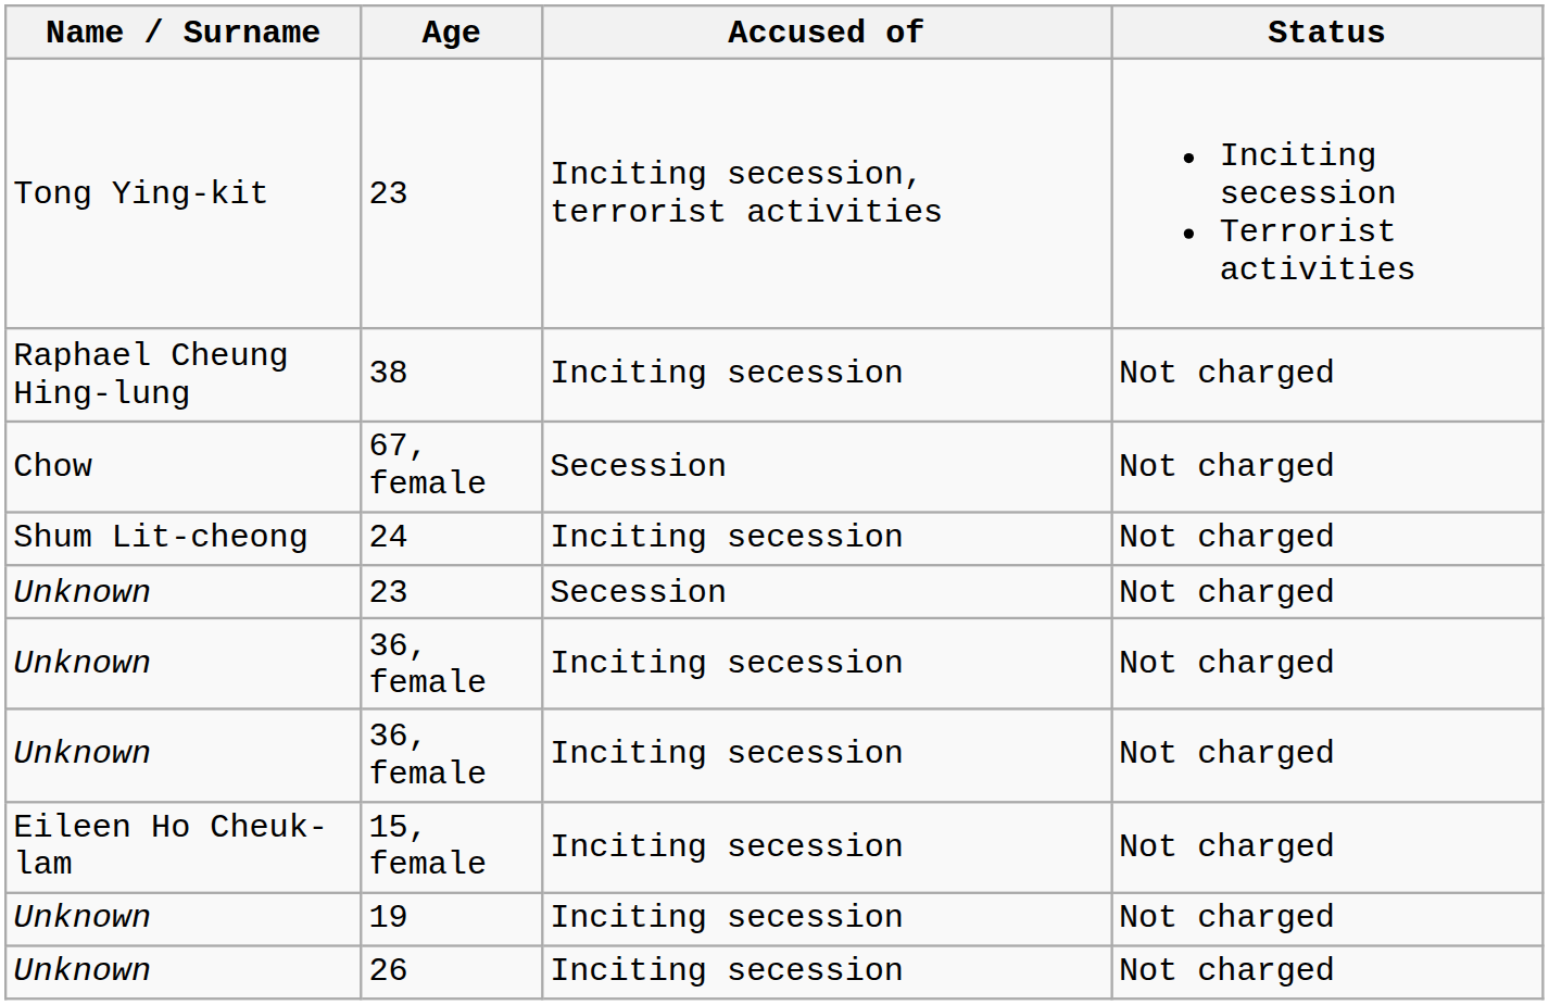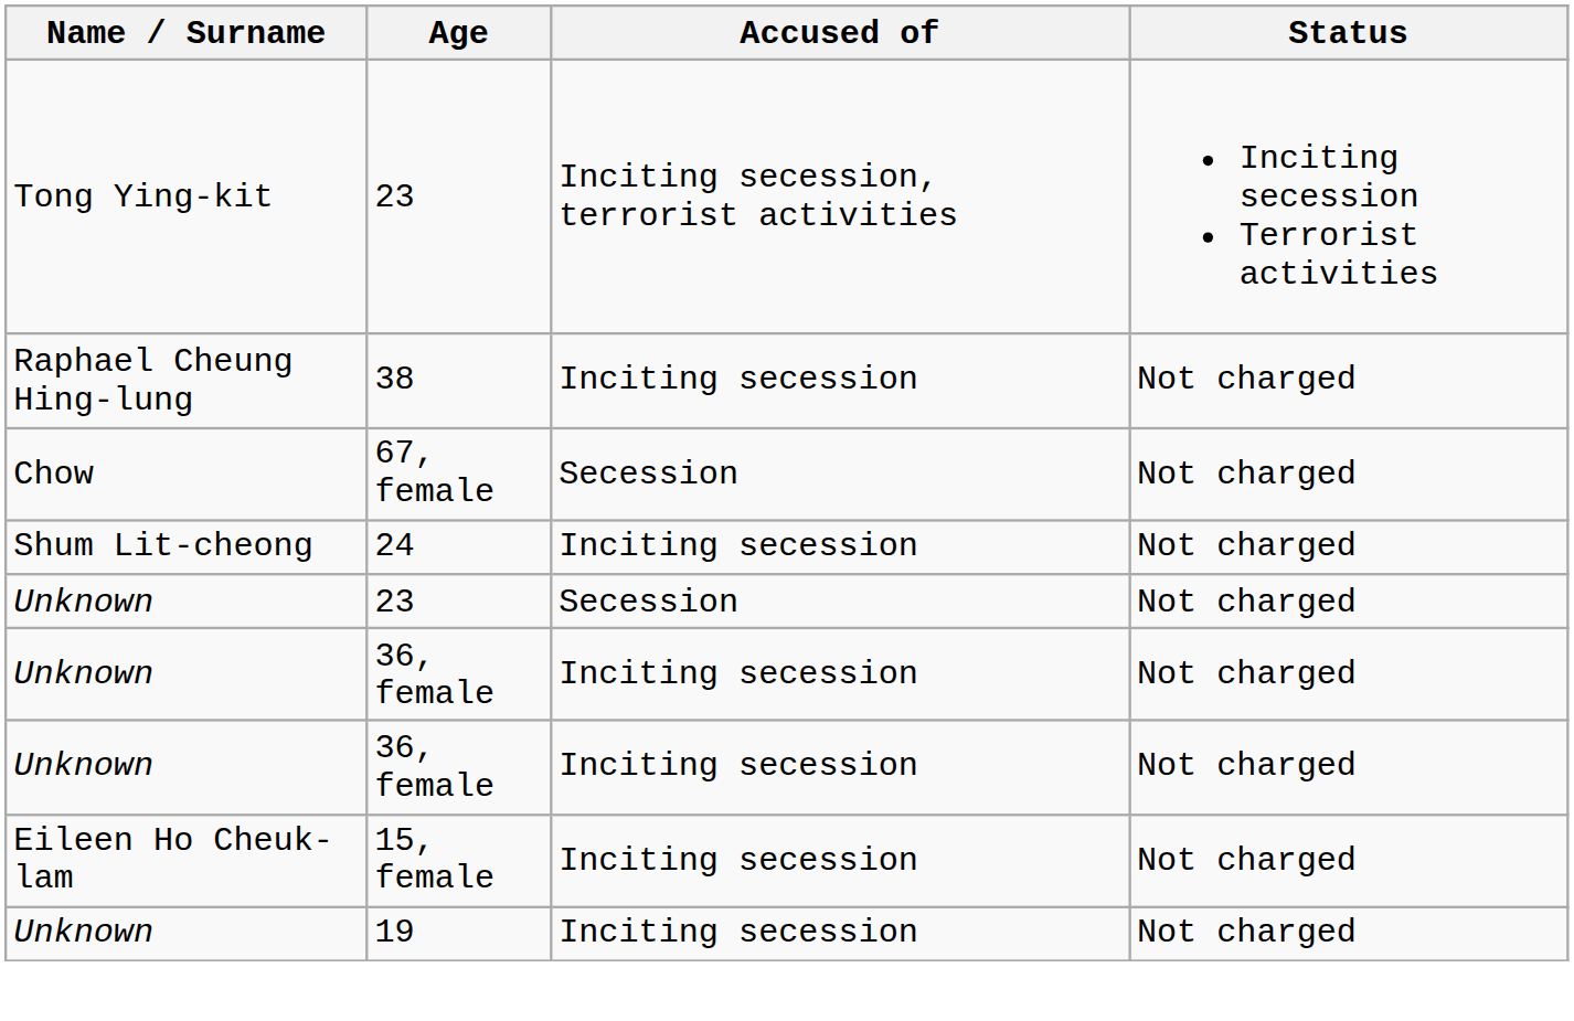 <table class="wikitable">
 <tr>
 <th>Name / Surname</th>
 <th>Age</th>
 <th>Accused of</th>
 <th>Status</th>
 </tr>
 <tr>
 <td>Tong Ying-kit</td>
 <td>23</td>
 <td>Inciting secession, terrorist activities</td>
 <td><br><ul><li>Inciting secession</li><li>Terrorist activities</li></ul></td>
 </tr>
 <tr>
 <td>Raphael Cheung Hing-lung</td>
 <td>38</td>
 <td>Inciting secession</td>
 <td>Not charged</td>
 </tr>
 <tr>
 <td>Chow</td>
 <td>67, female</td>
 <td>Secession</td>
 <td>Not charged</td>
 </tr>
 <tr>
 <td>Shum Lit-cheong</td>
 <td>24</td>
 <td>Inciting secession</td>
 <td>Not charged</td>
 </tr>
 <tr>
 <td><em>Unknown</em></td>
 <td>23</td>
 <td>Secession</td>
 <td>Not charged</td>
 </tr>
 <tr>
 <td><em>Unknown</em></td>
 <td>36, female</td>
 <td>Inciting secession</td>
 <td>Not charged</td>
 </tr>
 <tr>
 <td><em>Unknown</em></td>
 <td>36, female</td>
 <td>Inciting secession</td>
 <td>Not charged</td>
 </tr>
 <tr>
 <td>Eileen Ho Cheuk-lam</td>
 <td>15, female</td>
 <td>Inciting secession</td>
 <td>Not charged</td>
 </tr>
 <tr>
 <td><em>Unknown</em></td>
 <td>19</td>
 <td>Inciting secession</td>
 <td>Not charged</td>
 </tr>
-<tr>
-<td><em>Unknown</em></td>
-<td>26</td>
-<td>Inciting secession</td>
-<td>Not charged</td>
-</tr>
 </table>
